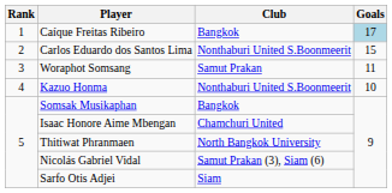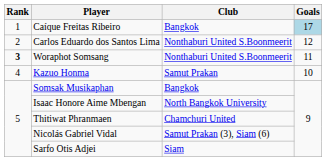 <table class="wikitable" style="text-align:center">
 <tr>
 <th>Rank</th>
 <th>Player</th>
 <th>Club</th>
 <th>Goals</th>
 </tr>
 <tr>
 <td>1</td>
 <td align="left"> Caíque Freitas Ribeiro</td>
 <td align="left"><a href='#'>Bangkok</a></td>
 <td style="background: lightblue;">17</td>
 </tr>
 <tr>
 <td>2</td>
 <td align="left"> Carlos Eduardo dos Santos Lima</td>
 <td align="left"><a href='#'>Nonthaburi United S.Boonmeerit</a></td>
-<td>15</td>
+<td>12</td>
 </tr>
 <tr>
-<td>3</td>
+<td><strong>3</strong></td>
 <td align="left"> Woraphot Somsang</td>
-<td align="left"><a href='#'>Samut Prakan</a></td>
+<td align="left"><a href='#'>Nonthaburi United S.Boonmeerit</a></td>
 <td>11</td>
 </tr>
 <tr>
 <td>4</td>
 <td align="left"> <a href='#'>Kazuo Honma</a></td>
-<td align="left"><a href='#'>Nonthaburi United S.Boonmeerit</a></td>
+<td align="left"><a href='#'>Samut Prakan</a></td>
 <td>10</td>
 </tr>
 <tr>
 <td rowspan="5">5</td>
 <td align="left"> <a href='#'>Somsak Musikaphan</a></td>
 <td align="left"><a href='#'>Bangkok</a></td>
 <td rowspan="5">9</td>
 </tr>
 <tr>
 <td align="left"> Isaac Honore Aime Mbengan</td>
-<td align="left"><a href='#'>Chamchuri United</a></td>
+<td align="left"><a href='#'>North Bangkok University</a></td>
 </tr>
 <tr>
 <td align="left"> Thitiwat Phranmaen</td>
-<td align="left"><a href='#'>North Bangkok University</a></td>
+<td align="left"><a href='#'>Chamchuri United</a></td>
 </tr>
 <tr>
 <td align="left"> Nicolás Gabriel Vidal</td>
 <td align="left"><a href='#'>Samut Prakan</a> (3), <a href='#'>Siam</a> (6)</td>
 </tr>
 <tr>
 <td align="left"> Sarfo Otis Adjei</td>
 <td align="left"><a href='#'>Siam</a></td>
 </tr>
 </table>
